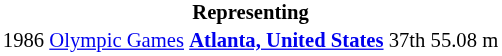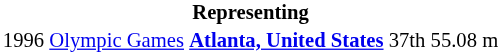 <table>
 <tr>
 <th colspan="5">Representing </th>
 </tr>
 <tr>
-<td>1986</td>
+<td>1996</td>
 <td><a href='#'>Olympic Games</a></td>
 <td><strong><a href='#'>Atlanta, United States</a></strong></td>
 <td>37th</td>
 <td>55.08 m</td>
 </tr>
 </table>
